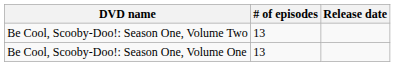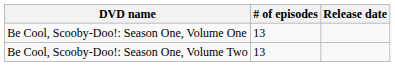 <table class="wikitable">
 <tr>
 <th>DVD name</th>
 <th># of episodes</th>
 <th>Release date</th>
 </tr>
 <tr>
+<td>Be Cool, Scooby-Doo!: Season One, Volume One</td>
+<td>13</td>
+<td></td>
+</tr>
+<tr>
 <td>Be Cool, Scooby-Doo!: Season One, Volume Two</td>
 <td>13</td>
 <td></td>
 </tr>
-<tr>
-<td>Be Cool, Scooby-Doo!: Season One, Volume One</td>
-<td>13</td>
-<td></td>
-</tr>
 </table>
